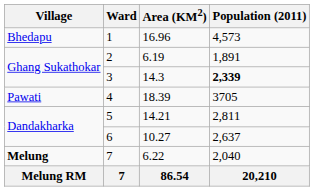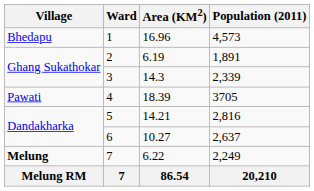 <table class="wikitable">
 <tr>
 <th>Village</th>
 <th>Ward</th>
 <th>Area (KM<sup>2</sup>)</th>
 <th>Population (2011)</th>
 </tr>
 <tr>
 <td><a href='#'>Bhedapu</a></td>
 <td>1</td>
 <td>16.96</td>
 <td>4,573</td>
 </tr>
 <tr>
 <td rowspan=2><a href='#'>Ghang Sukathokar</a></td>
 <td>2</td>
 <td>6.19</td>
 <td>1,891</td>
 </tr>
 <tr>
 <td>3</td>
 <td>14.3</td>
-<td><strong>2,339</strong></td>
+<td>2,339</td>
 </tr>
 <tr>
 <td><a href='#'>Pawati</a></td>
 <td>4</td>
 <td>18.39</td>
 <td>3705</td>
 </tr>
 <tr>
 <td Rowspan=2><a href='#'>Dandakharka</a></td>
 <td>5</td>
 <td>14.21</td>
-<td>2,811</td>
+<td>2,816</td>
 </tr>
 <tr>
 <td>6</td>
 <td>10.27</td>
 <td>2,637</td>
 </tr>
 <tr>
 <td><strong>Melung</strong></td>
 <td>7</td>
 <td>6.22</td>
-<td>2,040</td>
+<td>2,249</td>
 </tr>
 <tr>
 <th>Melung RM</th>
 <th>7</th>
 <th>86.54</th>
 <th>20,210</th>
 </tr>
 </table>
